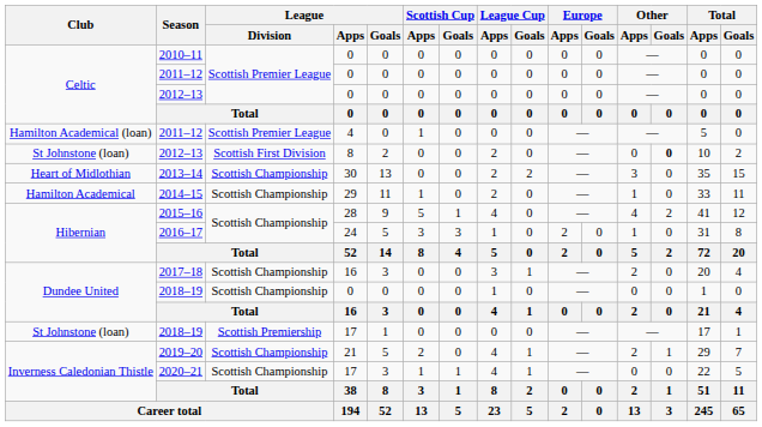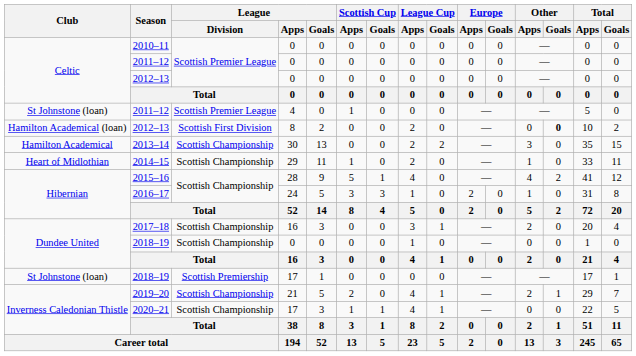 <table class=wikitable style="text-align:center">
 <tr>
 <th rowspan=2>Club</th>
 <th rowspan=2>Season</th>
 <th colspan=3>League</th>
 <th colspan=2><a href='#'>Scottish Cup</a></th>
 <th colspan=2><a href='#'>League Cup</a></th>
 <th colspan=2><a href='#'>Europe</a></th>
 <th colspan=2>Other</th>
 <th colspan=2>Total</th>
 </tr>
 <tr>
 <th>Division</th>
 <th>Apps</th>
 <th>Goals</th>
 <th>Apps</th>
 <th>Goals</th>
 <th>Apps</th>
 <th>Goals</th>
 <th>Apps</th>
 <th>Goals</th>
 <th>Apps</th>
 <th>Goals</th>
 <th>Apps</th>
 <th>Goals</th>
 </tr>
 <tr>
 <td rowspan=4><a href='#'>Celtic</a></td>
 <td><a href='#'>2010–11</a></td>
 <td rowspan=3><a href='#'>Scottish Premier League</a></td>
 <td>0</td>
 <td>0</td>
 <td>0</td>
 <td>0</td>
 <td>0</td>
 <td>0</td>
 <td>0</td>
 <td>0</td>
 <td colspan=2>—</td>
 <td>0</td>
 <td>0</td>
 </tr>
 <tr>
 <td><a href='#'>2011–12</a></td>
 <td>0</td>
 <td>0</td>
 <td>0</td>
 <td>0</td>
 <td>0</td>
 <td>0</td>
 <td>0</td>
 <td>0</td>
 <td colspan=2>—</td>
 <td>0</td>
 <td>0</td>
 </tr>
 <tr>
 <td><a href='#'>2012–13</a></td>
 <td>0</td>
 <td>0</td>
 <td>0</td>
 <td>0</td>
 <td>0</td>
 <td>0</td>
 <td>0</td>
 <td>0</td>
 <td colspan=2>—</td>
 <td>0</td>
 <td>0</td>
 </tr>
 <tr>
 <th colspan=2>Total</th>
 <th>0</th>
 <th>0</th>
 <th>0</th>
 <th>0</th>
 <th>0</th>
 <th>0</th>
 <th>0</th>
 <th>0</th>
 <th>0</th>
 <th>0</th>
 <th>0</th>
 <th>0</th>
 </tr>
 <tr>
-<td><a href='#'>Hamilton Academical</a> (loan)</td>
+<td><a href='#'>St Johnstone</a> (loan)</td>
 <td><a href='#'>2011–12</a></td>
 <td><a href='#'>Scottish Premier League</a></td>
 <td>4</td>
 <td>0</td>
 <td>1</td>
 <td>0</td>
 <td>0</td>
 <td>0</td>
 <td colspan=2>—</td>
 <td colspan=2>—</td>
 <td>5</td>
 <td>0</td>
 </tr>
 <tr>
-<td><a href='#'>St Johnstone</a> (loan)</td>
+<td><a href='#'>Hamilton Academical</a> (loan)</td>
 <td><a href='#'>2012–13</a></td>
 <td><a href='#'>Scottish First Division</a></td>
 <td>8</td>
 <td>2</td>
 <td>0</td>
 <td>0</td>
 <td>2</td>
 <td>0</td>
 <td colspan=2>—</td>
 <td>0</td>
 <td><strong>0</strong></td>
 <td>10</td>
 <td>2</td>
 </tr>
 <tr>
-<td><a href='#'>Heart of Midlothian</a></td>
+<td><a href='#'>Hamilton Academical</a></td>
 <td><a href='#'>2013–14</a></td>
 <td><a href='#'>Scottish Championship</a></td>
 <td>30</td>
 <td>13</td>
 <td>0</td>
 <td>0</td>
 <td>2</td>
 <td>2</td>
 <td colspan=2>—</td>
 <td>3</td>
 <td>0</td>
 <td>35</td>
 <td>15</td>
 </tr>
 <tr>
-<td><a href='#'>Hamilton Academical</a></td>
+<td><a href='#'>Heart of Midlothian</a></td>
 <td><a href='#'>2014–15</a></td>
 <td>Scottish Championship</td>
 <td>29</td>
 <td>11</td>
 <td>1</td>
 <td>0</td>
 <td>2</td>
 <td>0</td>
 <td colspan=2>—</td>
 <td>1</td>
 <td>0</td>
 <td>33</td>
 <td>11</td>
 </tr>
 <tr>
 <td rowspan=3><a href='#'>Hibernian</a></td>
 <td><a href='#'>2015–16</a></td>
 <td rowspan=2>Scottish Championship</td>
 <td>28</td>
 <td>9</td>
 <td>5</td>
 <td>1</td>
 <td>4</td>
 <td>0</td>
 <td colspan=2>—</td>
 <td>4</td>
 <td>2</td>
 <td>41</td>
 <td>12</td>
 </tr>
 <tr>
 <td><a href='#'>2016–17</a></td>
 <td>24</td>
 <td>5</td>
 <td>3</td>
 <td>3</td>
 <td>1</td>
 <td>0</td>
 <td>2</td>
 <td>0</td>
 <td>1</td>
 <td>0</td>
 <td>31</td>
 <td>8</td>
 </tr>
 <tr>
 <th colspan=2>Total</th>
 <th>52</th>
 <th>14</th>
 <th>8</th>
 <th>4</th>
 <th>5</th>
 <th>0</th>
 <th>2</th>
 <th>0</th>
 <th>5</th>
 <th>2</th>
 <th>72</th>
 <th>20</th>
 </tr>
 <tr>
 <td rowspan=3><a href='#'>Dundee United</a></td>
 <td><a href='#'>2017–18</a></td>
 <td>Scottish Championship</td>
 <td>16</td>
 <td>3</td>
 <td>0</td>
 <td>0</td>
 <td>3</td>
 <td>1</td>
 <td colspan=2>—</td>
 <td>2</td>
 <td>0</td>
 <td>20</td>
 <td>4</td>
 </tr>
 <tr>
 <td><a href='#'>2018–19</a></td>
 <td>Scottish Championship</td>
 <td>0</td>
 <td>0</td>
 <td>0</td>
 <td>0</td>
 <td>1</td>
 <td>0</td>
 <td colspan=2>—</td>
 <td>0</td>
 <td>0</td>
 <td>1</td>
 <td>0</td>
 </tr>
 <tr>
 <th colspan=2>Total</th>
 <th>16</th>
 <th>3</th>
 <th>0</th>
 <th>0</th>
 <th>4</th>
 <th>1</th>
 <th>0</th>
 <th>0</th>
 <th>2</th>
 <th>0</th>
 <th>21</th>
 <th>4</th>
 </tr>
 <tr>
 <td><a href='#'>St Johnstone</a> (loan)</td>
 <td><a href='#'>2018–19</a></td>
 <td><a href='#'>Scottish Premiership</a></td>
 <td>17</td>
 <td>1</td>
 <td>0</td>
 <td>0</td>
 <td>0</td>
 <td>0</td>
 <td colspan=2>—</td>
 <td colspan=2>—</td>
 <td>17</td>
 <td>1</td>
 </tr>
 <tr>
 <td rowspan=3><a href='#'>Inverness Caledonian Thistle</a></td>
 <td><a href='#'>2019–20</a></td>
 <td><a href='#'>Scottish Championship</a></td>
 <td>21</td>
 <td>5</td>
 <td>2</td>
 <td>0</td>
 <td>4</td>
 <td>1</td>
 <td colspan="2">—</td>
 <td>2</td>
 <td>1</td>
 <td>29</td>
 <td>7</td>
 </tr>
 <tr>
 <td><a href='#'>2020–21</a></td>
 <td>Scottish Championship</td>
 <td>17</td>
 <td>3</td>
 <td>1</td>
 <td>1</td>
 <td>4</td>
 <td>1</td>
 <td colspan=2>—</td>
 <td>0</td>
 <td>0</td>
 <td>22</td>
 <td>5</td>
 </tr>
 <tr>
 <th colspan=2>Total</th>
 <th>38</th>
 <th>8</th>
 <th>3</th>
 <th>1</th>
 <th>8</th>
 <th>2</th>
 <th>0</th>
 <th>0</th>
 <th>2</th>
 <th>1</th>
 <th>51</th>
 <th>11</th>
 </tr>
 <tr>
 <th colspan=3>Career total</th>
 <th>194</th>
 <th>52</th>
 <th>13</th>
 <th>5</th>
 <th>23</th>
 <th>5</th>
 <th>2</th>
 <th>0</th>
 <th>13</th>
 <th>3</th>
 <th>245</th>
 <th>65</th>
 </tr>
 </table>
